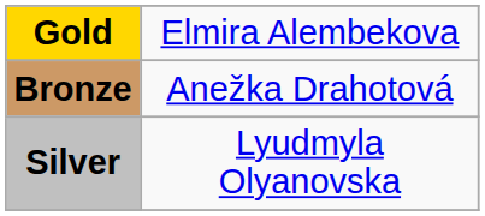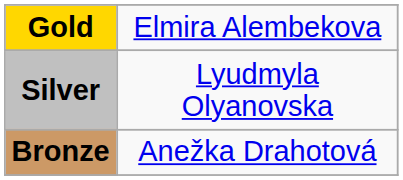 <table class="wikitable" style=" text-align:center; " width="35%">
 <tr>
 <td bgcolor="gold"><strong>Gold</strong></td>
 <td><a href='#'>Elmira Alembekova</a><br>  <small><em></em></small></td>
 </tr>
 <tr>
+<td bgcolor="silver"><strong>Silver</strong></td>
+<td><a href='#'>Lyudmyla Olyanovska</a><br>  <small><em></em></small></td>
+</tr>
+<tr>
 <td bgcolor="CC9966"><strong>Bronze</strong></td>
 <td><a href='#'>Anežka Drahotová</a><br>  <small><em></em></small></td>
 </tr>
-<tr>
-<td bgcolor="silver"><strong>Silver</strong></td>
-<td><a href='#'>Lyudmyla Olyanovska</a><br>  <small><em></em></small></td>
-</tr>
 </table>
